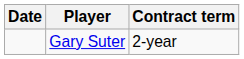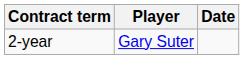 <table class="wikitable">
 <tr>
+<th>Contract term</th>
+<th>Player</th>
 <th>Date</th>
-<th>Player</th>
-<th>Contract term</th>
 </tr>
 <tr>
+<td>2-year</td>
+<td><a href='#'>Gary Suter</a></td>
 <td></td>
-<td><a href='#'>Gary Suter</a></td>
-<td>2-year</td>
 </tr>
 </table>
